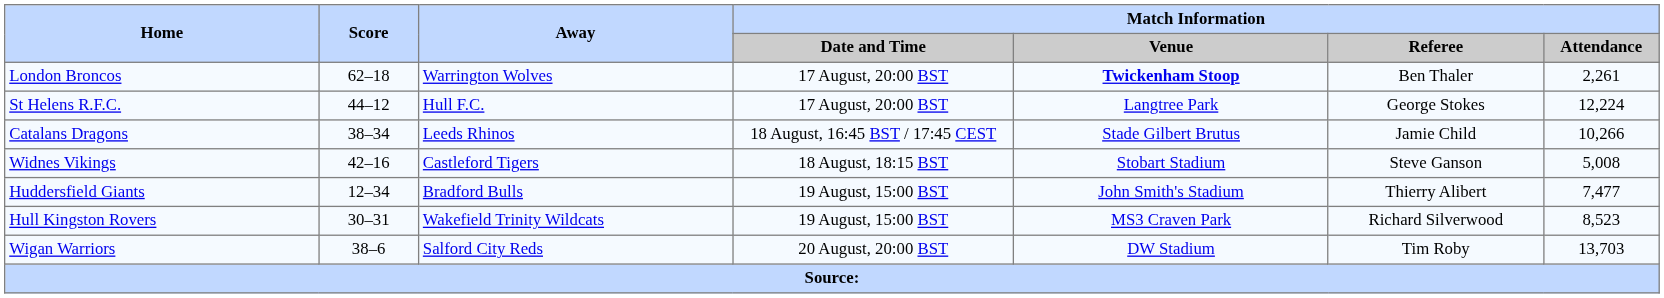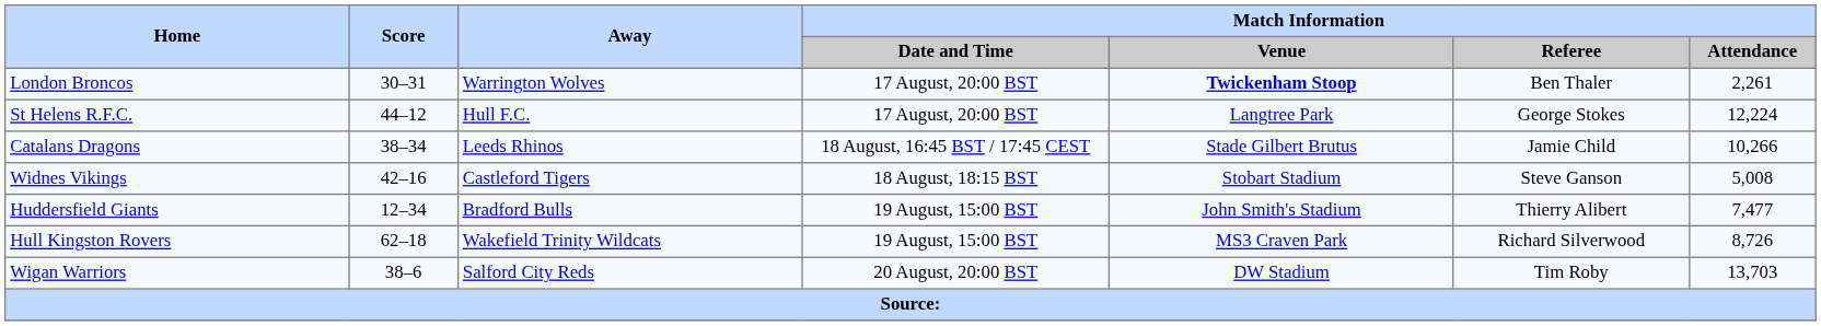 <table border=1 style="border-collapse:collapse; font-size:80%; text-align:center;" cellpadding=3 cellspacing=0 width=100%>
 <tr bgcolor=#C1D8FF>
 <th rowspan=2 width=19%>Home</th>
 <th rowspan=2 width=6%>Score</th>
 <th rowspan=2 width=19%>Away</th>
 <th colspan=6>Match Information</th>
 </tr>
 <tr bgcolor=#CCCCCC>
 <th width=17%>Date and Time</th>
 <th width=19%>Venue</th>
 <th width=13%>Referee</th>
 <th width=7%>Attendance</th>
 </tr>
 <tr bgcolor=#F5FAFF>
 <td align=left> <a href='#'>London Broncos</a></td>
-<td>62–18</td>
+<td>30–31</td>
 <td align=left> <a href='#'>Warrington Wolves</a></td>
 <td>17 August, 20:00 <a href='#'>BST</a></td>
 <td><strong><a href='#'>Twickenham Stoop</a></strong></td>
 <td>Ben Thaler</td>
 <td>2,261</td>
 </tr>
 <tr bgcolor=#F5FAFF>
 <td align=left> <a href='#'>St Helens R.F.C.</a></td>
 <td>44–12</td>
 <td align=left> <a href='#'>Hull F.C.</a></td>
 <td>17 August, 20:00 <a href='#'>BST</a></td>
 <td><a href='#'>Langtree Park</a></td>
 <td>George Stokes</td>
 <td>12,224</td>
 </tr>
 <tr bgcolor=#F5FAFF>
 <td align=left> <a href='#'>Catalans Dragons</a></td>
 <td>38–34</td>
 <td align=left> <a href='#'>Leeds Rhinos</a></td>
 <td>18 August, 16:45 <a href='#'>BST</a> / 17:45 <a href='#'>CEST</a></td>
 <td><a href='#'>Stade Gilbert Brutus</a></td>
 <td>Jamie Child</td>
 <td>10,266</td>
 </tr>
 <tr bgcolor=#F5FAFF>
 <td align=left> <a href='#'>Widnes Vikings</a></td>
 <td>42–16</td>
 <td align=left> <a href='#'>Castleford Tigers</a></td>
 <td>18 August, 18:15 <a href='#'>BST</a></td>
 <td><a href='#'>Stobart Stadium</a></td>
 <td>Steve Ganson</td>
 <td>5,008</td>
 </tr>
 <tr bgcolor=#F5FAFF>
 <td align=left> <a href='#'>Huddersfield Giants</a></td>
 <td>12–34</td>
 <td align=left> <a href='#'>Bradford Bulls</a></td>
 <td>19 August, 15:00 <a href='#'>BST</a></td>
 <td><a href='#'>John Smith's Stadium</a></td>
 <td>Thierry Alibert</td>
 <td>7,477</td>
 </tr>
 <tr bgcolor=#F5FAFF>
 <td align=left> <a href='#'>Hull Kingston Rovers</a></td>
-<td>30–31</td>
+<td>62–18</td>
 <td align=left> <a href='#'>Wakefield Trinity Wildcats</a></td>
 <td>19 August, 15:00 <a href='#'>BST</a></td>
 <td><a href='#'>MS3 Craven Park</a></td>
 <td>Richard Silverwood</td>
-<td>8,523</td>
+<td>8,726</td>
 </tr>
 <tr bgcolor=#F5FAFF>
 <td align=left> <a href='#'>Wigan Warriors</a></td>
 <td>38–6</td>
 <td align=left> <a href='#'>Salford City Reds</a></td>
 <td>20 August, 20:00 <a href='#'>BST</a></td>
 <td><a href='#'>DW Stadium</a></td>
 <td>Tim Roby</td>
 <td>13,703</td>
 </tr>
 <tr bgcolor=#C1D8FF>
 <th colspan=12>Source:</th>
 </tr>
 </table>
